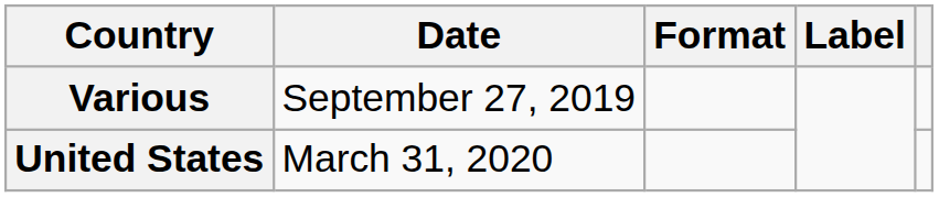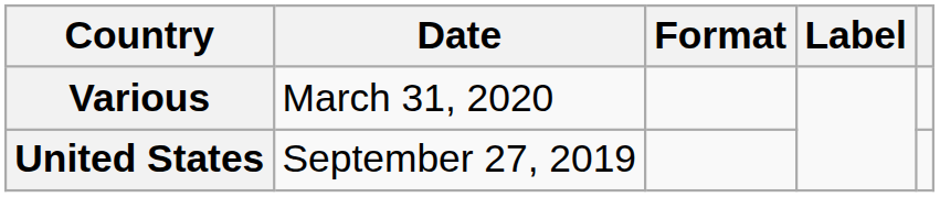 <table class="wikitable plainrowheaders" border="1">
 <tr>
 <th scope="col">Country</th>
 <th scope="col">Date</th>
 <th scope="col">Format</th>
 <th scope="col">Label</th>
 <th scope="col"></th>
 </tr>
 <tr>
 <th scope="row">Various</th>
-<td>September 27, 2019</td>
+<td>March 31, 2020</td>
 <td></td>
 <td rowspan="2"></td>
 <td align="center"></td>
 </tr>
 <tr>
 <th scope="row">United States</th>
-<td>March 31, 2020</td>
+<td>September 27, 2019</td>
 <td></td>
 <td align="center"></td>
 </tr>
 </table>
